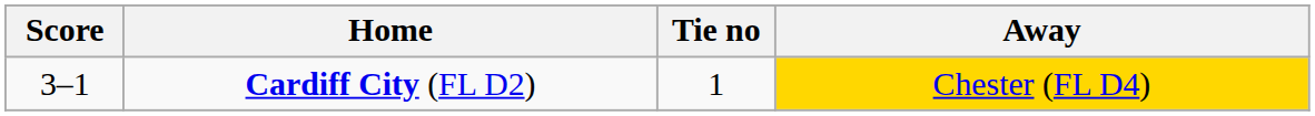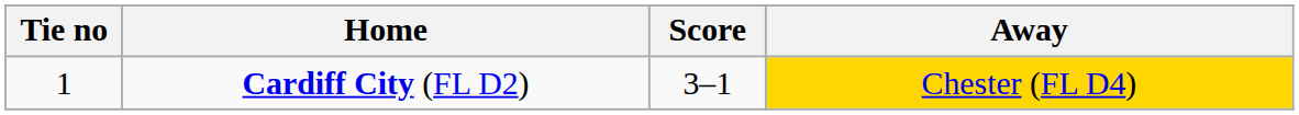 <table class="wikitable" style="text-align:center">
 <tr>
+<th width=50>Tie no</th>
+<th width=250>Home</th>
 <th width=50>Score</th>
-<th width=250>Home</th>
-<th width=50>Tie no</th>
 <th width=250>Away</th>
 </tr>
 <tr>
+<td>1</td>
+<td><strong><a href='#'>Cardiff City</a></strong> (<a href='#'>FL D2</a>)</td>
 <td>3–1</td>
-<td><strong><a href='#'>Cardiff City</a></strong> (<a href='#'>FL D2</a>)</td>
-<td>1</td>
 <td style="background: gold;"><a href='#'>Chester</a> (<a href='#'>FL D4</a>)</td>
 </tr>
 </table>
